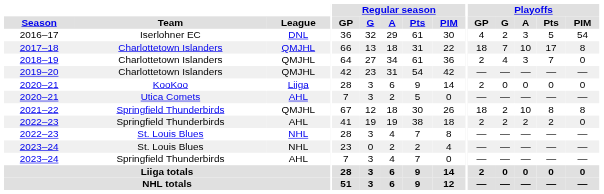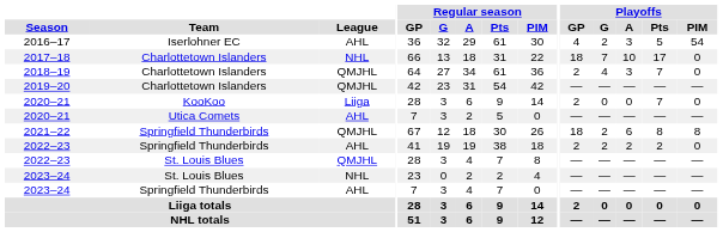 <table border="0" cellpadding="1" cellspacing="0" style="text-align:center; width:60em">
 <tr bgcolor="#e0e0e0">
 <th colspan="3" bgcolor="#ffffff"></th>
 <th rowspan="99" bgcolor="#ffffff"></th>
 <th colspan="5"><a href='#'>Regular season</a></th>
 <th rowspan="99" bgcolor="#ffffff"></th>
 <th colspan="5"><a href='#'>Playoffs</a></th>
 </tr>
 <tr bgcolor="#e0e0e0">
 <th><a href='#'>Season</a></th>
 <th>Team</th>
 <th>League</th>
 <th>GP</th>
 <th><a href='#'>G</a></th>
 <th><a href='#'>A</a></th>
 <th><a href='#'>Pts</a></th>
 <th><a href='#'>PIM</a></th>
 <th>GP</th>
 <th>G</th>
 <th>A</th>
 <th>Pts</th>
 <th>PIM</th>
 </tr>
 <tr>
 <td>2016–17</td>
 <td>Iserlohner EC</td>
-<td><a href='#'>DNL</a></td>
+<td>AHL</td>
 <td>36</td>
 <td>32</td>
 <td>29</td>
 <td>61</td>
 <td>30</td>
 <td>4</td>
 <td>2</td>
 <td>3</td>
 <td>5</td>
 <td>54</td>
 </tr>
 <tr bgcolor="#f0f0f0">
 <td><a href='#'>2017–18</a></td>
 <td><a href='#'>Charlottetown Islanders</a></td>
-<td><a href='#'>QMJHL</a></td>
+<td><a href='#'>NHL</a></td>
 <td>66</td>
 <td>13</td>
 <td>18</td>
 <td>31</td>
 <td>22</td>
 <td>18</td>
 <td>7</td>
 <td>10</td>
 <td>17</td>
-<td>8</td>
+<td>0</td>
 </tr>
 <tr>
 <td><a href='#'>2018–19</a></td>
 <td>Charlottetown Islanders</td>
 <td>QMJHL</td>
 <td>64</td>
 <td>27</td>
 <td>34</td>
 <td>61</td>
 <td>36</td>
 <td>2</td>
 <td>4</td>
 <td>3</td>
 <td>7</td>
 <td>0</td>
 </tr>
 <tr bgcolor="#f0f0f0">
 <td><a href='#'>2019–20</a></td>
 <td>Charlottetown Islanders</td>
 <td>QMJHL</td>
 <td>42</td>
 <td>23</td>
 <td>31</td>
 <td>54</td>
 <td>42</td>
 <td>—</td>
 <td>—</td>
 <td>—</td>
 <td>—</td>
 <td>—</td>
 </tr>
 <tr>
 <td><a href='#'>2020–21</a></td>
 <td><a href='#'>KooKoo</a></td>
 <td><a href='#'>Liiga</a></td>
 <td>28</td>
 <td>3</td>
 <td>6</td>
 <td>9</td>
 <td>14</td>
 <td>2</td>
 <td>0</td>
 <td>0</td>
-<td>0</td>
+<td>7</td>
 <td>0</td>
 </tr>
 <tr bgcolor="#f0f0f0">
 <td><a href='#'>2020–21</a></td>
 <td><a href='#'>Utica Comets</a></td>
 <td><a href='#'>AHL</a></td>
 <td>7</td>
 <td>3</td>
 <td>2</td>
 <td>5</td>
 <td>0</td>
 <td>—</td>
 <td>—</td>
 <td>—</td>
 <td>—</td>
 <td>—</td>
 </tr>
 <tr>
 <td><a href='#'>2021–22</a></td>
 <td><a href='#'>Springfield Thunderbirds</a></td>
 <td>QMJHL</td>
 <td>67</td>
 <td>12</td>
 <td>18</td>
 <td>30</td>
 <td>26</td>
 <td>18</td>
 <td>2</td>
-<td>10</td>
+<td>6</td>
 <td>8</td>
 <td>8</td>
 </tr>
 <tr bgcolor="#f0f0f0">
 <td><a href='#'>2022–23</a></td>
 <td>Springfield Thunderbirds</td>
 <td>AHL</td>
 <td>41</td>
 <td>19</td>
 <td>19</td>
 <td>38</td>
 <td>18</td>
 <td>2</td>
 <td>2</td>
 <td>2</td>
 <td>2</td>
 <td>0</td>
 </tr>
 <tr>
 <td><a href='#'>2022–23</a></td>
 <td><a href='#'>St. Louis Blues</a></td>
-<td><a href='#'>NHL</a></td>
+<td><a href='#'>QMJHL</a></td>
 <td>28</td>
 <td>3</td>
 <td>4</td>
 <td>7</td>
 <td>8</td>
 <td>—</td>
 <td>—</td>
 <td>—</td>
 <td>—</td>
 <td>—</td>
 </tr>
 <tr bgcolor="#f0f0f0">
 <td><a href='#'>2023–24</a></td>
 <td>St. Louis Blues</td>
 <td>NHL</td>
 <td>23</td>
 <td>0</td>
 <td>2</td>
 <td>2</td>
 <td>4</td>
 <td>—</td>
 <td>—</td>
 <td>—</td>
 <td>—</td>
 <td>—</td>
 </tr>
 <tr>
 <td><a href='#'>2023–24</a></td>
 <td>Springfield Thunderbirds</td>
 <td>AHL</td>
 <td>7</td>
 <td>3</td>
 <td>4</td>
 <td>7</td>
 <td>0</td>
 <td>—</td>
 <td>—</td>
 <td>—</td>
 <td>—</td>
 <td>—</td>
 </tr>
 <tr bgcolor="#e0e0e0">
 <th colspan="3">Liiga totals</th>
 <th>28</th>
 <th>3</th>
 <th>6</th>
 <th>9</th>
 <th>14</th>
 <th>2</th>
 <th>0</th>
 <th>0</th>
 <th>0</th>
 <th>0</th>
 </tr>
 <tr bgcolor="#e0e0e0">
 <th colspan="3">NHL totals</th>
 <th>51</th>
 <th>3</th>
 <th>6</th>
 <th>9</th>
 <th>12</th>
 <th>—</th>
 <th>—</th>
 <th>—</th>
 <th>—</th>
 <th>—</th>
 </tr>
 </table>
